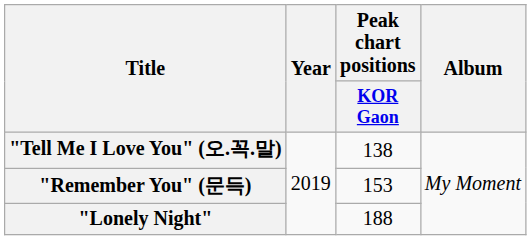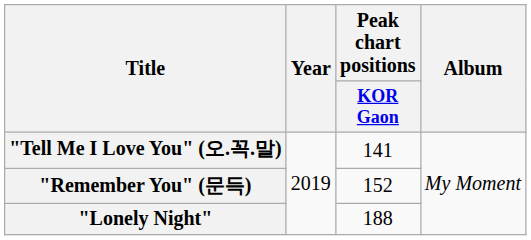 <table class="wikitable plainrowheaders" style="text-align:center;">
 <tr>
 <th scope="col" rowspan="2">Title</th>
 <th scope="col" rowspan="2">Year</th>
 <th scope="col" colspan="1">Peak chart<br>positions</th>
 <th scope="col" rowspan="2">Album</th>
 </tr>
 <tr>
 <th scope="col" style="font-size:90%;width:4em;"><a href='#'>KOR<br>Gaon</a><br></th>
 </tr>
 <tr>
 <th scope="row">"Tell Me I Love You" (오.꼭.말)</th>
 <td rowspan="3">2019</td>
-<td>138</td>
+<td>141</td>
 <td rowspan="3"><em>My Moment</em></td>
 </tr>
 <tr>
 <th scope="row">"Remember You" (문득)</th>
-<td>153</td>
+<td>152</td>
 </tr>
 <tr>
 <th scope="row">"Lonely Night"</th>
 <td>188</td>
 </tr>
 </table>
